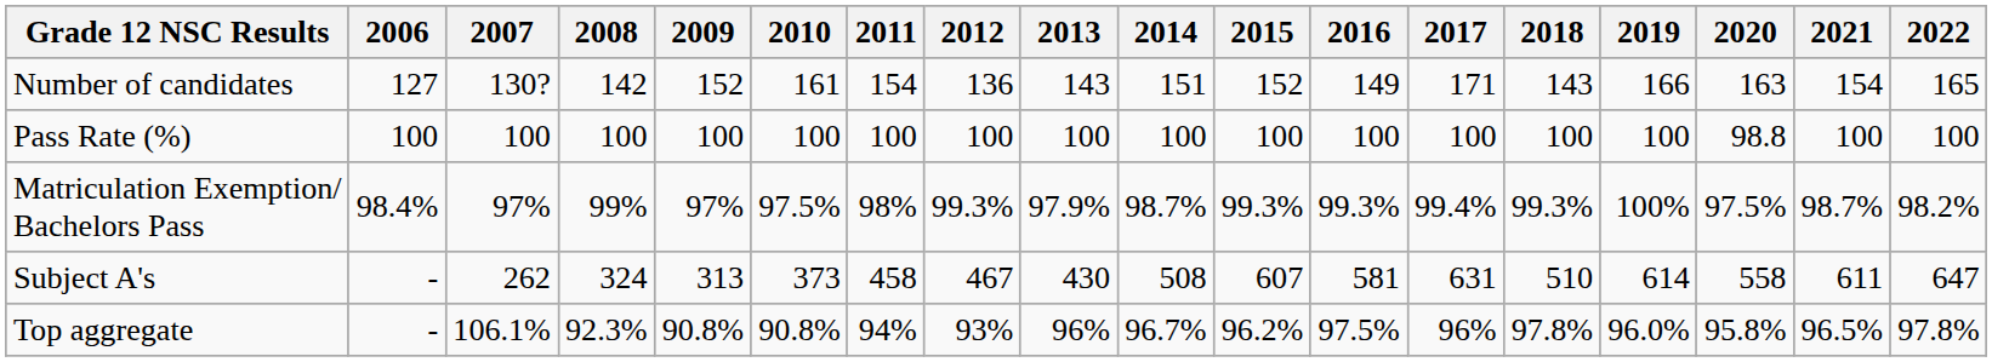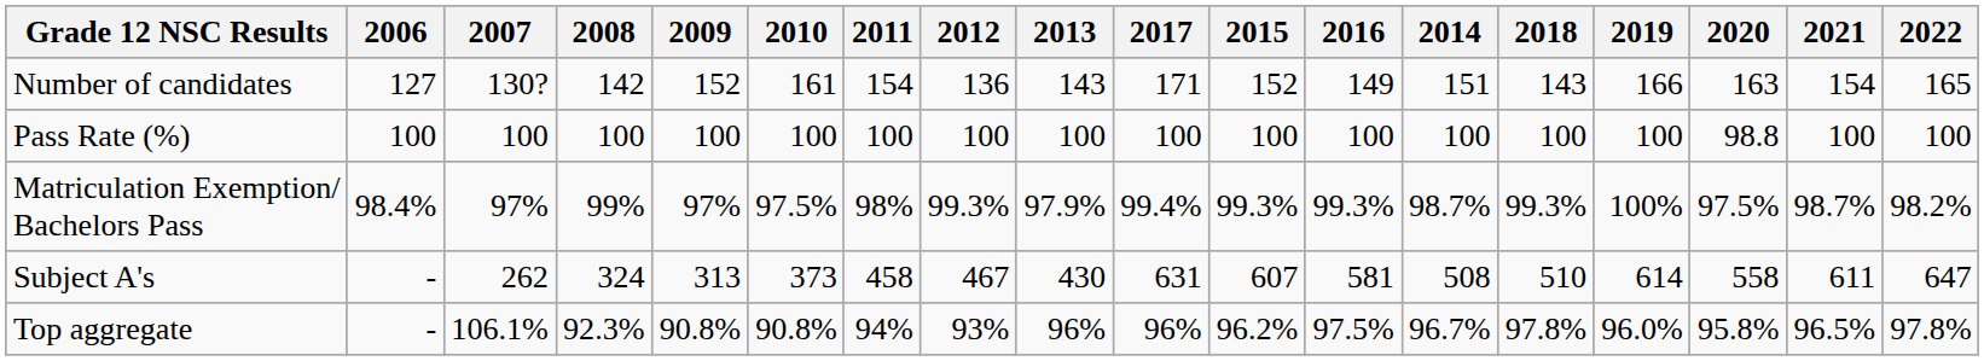 <table class="wikitable" style="font-size: 95%; text-align: right">
 <tr>
 <th>Grade 12 NSC Results</th>
 <th>2006</th>
 <th>2007</th>
 <th>2008</th>
 <th>2009</th>
 <th>2010</th>
 <th>2011</th>
 <th>2012</th>
 <th>2013</th>
-<th>2014</th>
+<th>2017</th>
 <th>2015</th>
 <th>2016</th>
-<th>2017</th>
+<th>2014</th>
 <th>2018</th>
 <th>2019</th>
 <th>2020</th>
 <th>2021</th>
 <th>2022</th>
 </tr>
 <tr>
 <td align=left>Number of candidates</td>
 <td>127</td>
 <td>130?</td>
 <td>142</td>
 <td>152</td>
 <td>161</td>
 <td>154</td>
 <td>136</td>
 <td>143</td>
-<td>151</td>
+<td>171</td>
 <td>152</td>
 <td>149</td>
-<td>171</td>
+<td>151</td>
 <td>143</td>
 <td>166</td>
 <td>163</td>
 <td>154</td>
 <td>165</td>
 </tr>
 <tr>
 <td align=left>Pass Rate (%)</td>
 <td>100</td>
 <td>100</td>
 <td>100</td>
 <td>100</td>
 <td>100</td>
 <td>100</td>
 <td>100</td>
 <td>100</td>
 <td>100</td>
 <td>100</td>
 <td>100</td>
 <td>100</td>
 <td>100</td>
 <td>100</td>
 <td>98.8</td>
 <td>100</td>
 <td>100</td>
 </tr>
 <tr>
 <td align=left>Matriculation Exemption/<br>Bachelors Pass</td>
 <td>98.4%</td>
 <td>97%</td>
 <td>99%</td>
 <td>97%</td>
 <td>97.5%</td>
 <td>98%</td>
 <td>99.3%</td>
 <td>97.9%</td>
-<td>98.7%</td>
+<td>99.4%</td>
 <td>99.3%</td>
 <td>99.3%</td>
-<td>99.4%</td>
+<td>98.7%</td>
 <td>99.3%</td>
 <td>100%</td>
 <td>97.5%</td>
 <td>98.7%</td>
 <td>98.2%</td>
 </tr>
 <tr>
 <td align=left>Subject A's</td>
 <td>-</td>
 <td>262</td>
 <td>324</td>
 <td>313</td>
 <td>373</td>
 <td>458</td>
 <td>467</td>
 <td>430</td>
-<td>508</td>
+<td>631</td>
 <td>607</td>
 <td>581</td>
-<td>631</td>
+<td>508</td>
 <td>510</td>
 <td>614</td>
 <td>558</td>
 <td>611</td>
 <td>647</td>
 </tr>
 <tr>
 <td align=left>Top aggregate</td>
 <td>-</td>
 <td>106.1%</td>
 <td>92.3%</td>
 <td>90.8%</td>
 <td>90.8%</td>
 <td>94%</td>
 <td>93%</td>
 <td>96%</td>
-<td>96.7%</td>
+<td>96%</td>
 <td>96.2%</td>
 <td>97.5%</td>
-<td>96%</td>
+<td>96.7%</td>
 <td>97.8%</td>
 <td>96.0%</td>
 <td>95.8%</td>
 <td>96.5%</td>
 <td>97.8%</td>
 </tr>
 </table>
